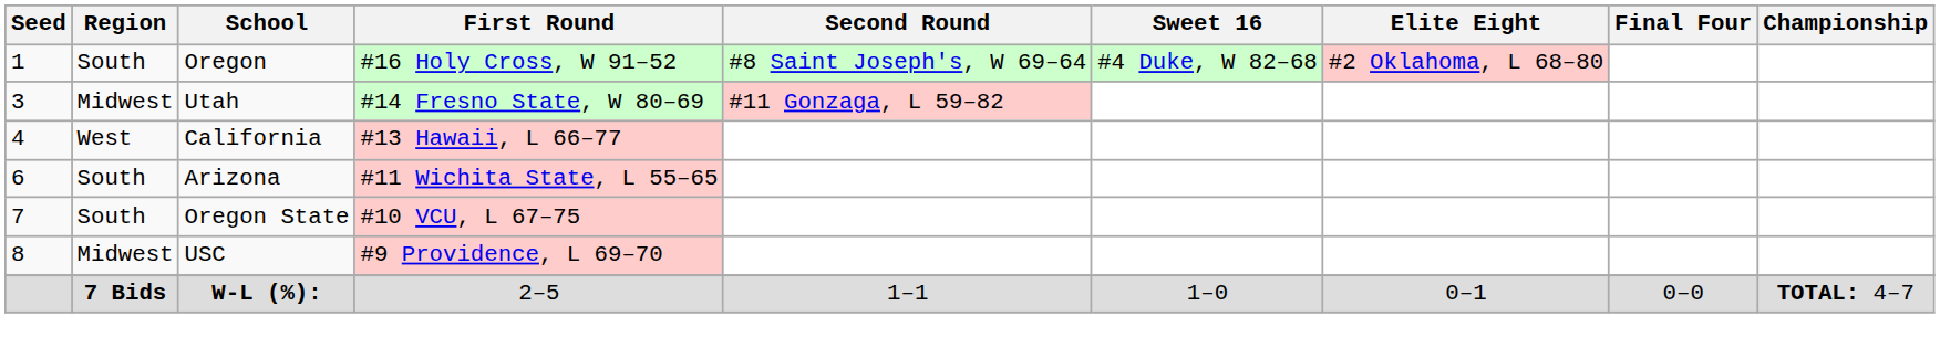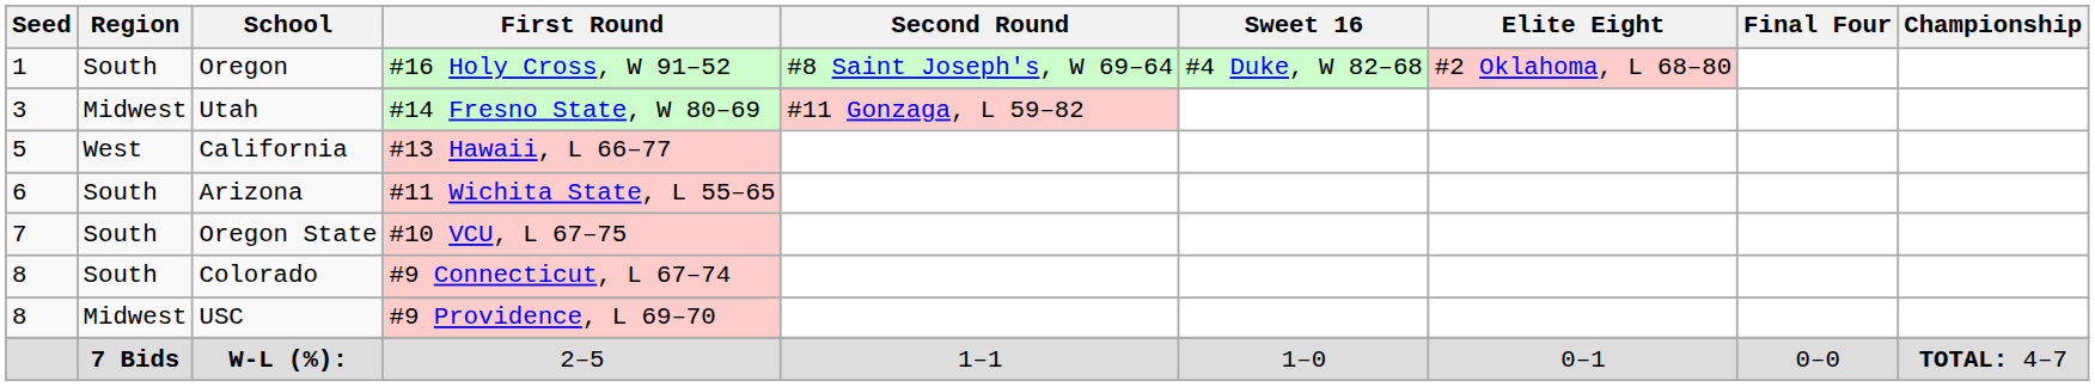 <table class="sortable wikitable" style="white-space:nowrap; font-size:90%;">
 <tr>
 <th>Seed</th>
 <th>Region</th>
 <th>School</th>
 <th>First Round</th>
 <th>Second Round</th>
 <th>Sweet 16</th>
 <th>Elite Eight</th>
 <th>Final Four</th>
 <th>Championship</th>
 </tr>
 <tr>
 <td>1</td>
 <td>South</td>
 <td>Oregon</td>
 <td style="background:#cfc;">#16 <a href='#'>Holy Cross</a>, W 91–52</td>
 <td style="background:#cfc;">#8 <a href='#'>Saint Joseph's</a>, W 69–64</td>
 <td style="background:#cfc;">#4 <a href='#'>Duke</a>, W 82–68</td>
 <td style="background:#fcc;">#2 <a href='#'>Oklahoma</a>, L 68–80</td>
 <td style="background:#fff;"></td>
 <td style="background:#fff;"></td>
 </tr>
 <tr>
 <td>3</td>
 <td>Midwest</td>
 <td>Utah</td>
 <td style="background:#cfc;">#14 <a href='#'>Fresno State</a>, W 80–69</td>
 <td style="background:#fcc;">#11 <a href='#'>Gonzaga</a>, L 59–82</td>
 <td style="background:#fff;"></td>
 <td style="background:#fff;"></td>
 <td style="background:#fff;"></td>
 <td style="background:#fff;"></td>
 </tr>
 <tr>
-<td>4</td>
+<td>5</td>
 <td>West</td>
 <td>California</td>
 <td style="background:#fcc;">#13 <a href='#'>Hawaii</a>, L 66–77</td>
 <td style="background:#fff;"></td>
 <td style="background:#fff;"></td>
 <td style="background:#fff;"></td>
 <td style="background:#fff;"></td>
 <td style="background:#fff;"></td>
 </tr>
 <tr>
 <td>6</td>
 <td>South</td>
 <td>Arizona</td>
 <td style="background:#fcc;">#11 <a href='#'>Wichita State</a>, L 55–65</td>
 <td style="background:#fff;"></td>
 <td style="background:#fff;"></td>
 <td style="background:#fff;"></td>
 <td style="background:#fff;"></td>
 <td style="background:#fff;"></td>
 </tr>
 <tr>
 <td>7</td>
 <td>South</td>
 <td>Oregon State</td>
 <td style="background:#fcc;">#10 <a href='#'>VCU</a>, L 67–75</td>
 <td style="background:#fff;"></td>
 <td style="background:#fff;"></td>
 <td style="background:#fff;"></td>
 <td style="background:#fff;"></td>
 <td style="background:#fff;"></td>
 </tr>
 <tr>
 <td>8</td>
+<td>South</td>
+<td>Colorado</td>
+<td style="background:#fcc;">#9 <a href='#'>Connecticut</a>, L 67–74</td>
+<td style="background:#fff;"></td>
+<td style="background:#fff;"></td>
+<td style="background:#fff;"></td>
+<td style="background:#fff;"></td>
+<td style="background:#fff;"></td>
+</tr>
+<tr>
+<td>8</td>
 <td>Midwest</td>
 <td>USC</td>
 <td style="background:#fcc;">#9 <a href='#'>Providence</a>, L 69–70</td>
 <td style="background:#fff;"></td>
 <td style="background:#fff;"></td>
 <td style="background:#fff;"></td>
 <td style="background:#fff;"></td>
 <td style="background:#fff;"></td>
 </tr>
 <tr>
 </tr>
 <tr class="sortbottom"  style="text-align:center; background:#ddd;">
 <td></td>
 <td><strong>7 Bids</strong></td>
 <td><strong>W-L (%):</strong></td>
 <td>2–5 </td>
 <td>1–1 </td>
 <td>1–0 </td>
 <td>0–1 </td>
 <td>0–0 </td>
 <td><strong>TOTAL:</strong> 4–7 </td>
 </tr>
 </table>
